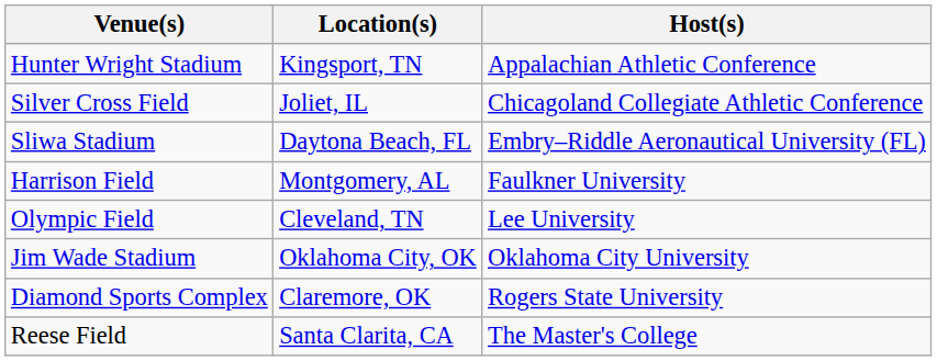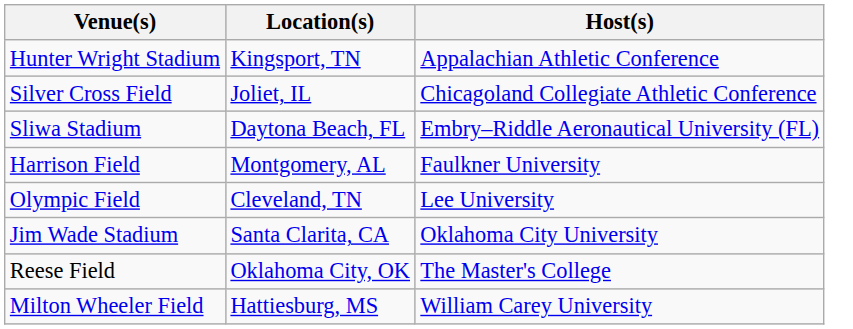 <table class="wikitable">
 <tr>
 <th>Venue(s)</th>
 <th>Location(s)</th>
 <th>Host(s)</th>
 </tr>
 <tr>
 <td><a href='#'>Hunter Wright Stadium</a></td>
 <td><a href='#'>Kingsport, TN</a></td>
 <td><a href='#'>Appalachian Athletic Conference</a></td>
 </tr>
 <tr>
 <td><a href='#'>Silver Cross Field</a></td>
 <td><a href='#'>Joliet, IL</a></td>
 <td><a href='#'>Chicagoland Collegiate Athletic Conference</a></td>
 </tr>
 <tr>
 <td><a href='#'>Sliwa Stadium</a></td>
 <td><a href='#'>Daytona Beach, FL</a></td>
 <td><a href='#'>Embry–Riddle Aeronautical University (FL)</a></td>
 </tr>
 <tr>
 <td><a href='#'>Harrison Field</a></td>
 <td><a href='#'>Montgomery, AL</a></td>
 <td><a href='#'>Faulkner University</a></td>
 </tr>
 <tr>
 <td><a href='#'>Olympic Field</a></td>
 <td><a href='#'>Cleveland, TN</a></td>
 <td><a href='#'>Lee University</a></td>
 </tr>
 <tr>
 <td><a href='#'>Jim Wade Stadium</a></td>
-<td><a href='#'>Oklahoma City, OK</a></td>
+<td><a href='#'>Santa Clarita, CA</a></td>
 <td><a href='#'>Oklahoma City University</a></td>
 </tr>
 <tr>
-<td><a href='#'>Diamond Sports Complex</a></td>
-<td><a href='#'>Claremore, OK</a></td>
-<td><a href='#'>Rogers State University</a></td>
+<td>Reese Field</td>
+<td><a href='#'>Oklahoma City, OK</a></td>
+<td><a href='#'>The Master's College</a></td>
 </tr>
 <tr>
-<td>Reese Field</td>
-<td><a href='#'>Santa Clarita, CA</a></td>
-<td><a href='#'>The Master's College</a></td>
+<td><a href='#'>Milton Wheeler Field</a></td>
+<td><a href='#'>Hattiesburg, MS</a></td>
+<td><a href='#'>William Carey University</a></td>
 </tr>
 </table>
